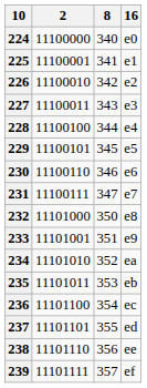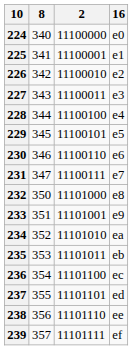 <table class="wikitable">
 <tr>
 <th>10</th>
+<th>8</th>
 <th>2</th>
-<th>8</th>
 <th>16</th>
 </tr>
 <tr>
 <th>224</th>
+<td>340</td>
 <td>11100000</td>
-<td>340</td>
 <td>e0</td>
 </tr>
 <tr>
 <th>225</th>
+<td>341</td>
 <td>11100001</td>
-<td>341</td>
 <td>e1</td>
 </tr>
 <tr>
 <th>226</th>
+<td>342</td>
 <td>11100010</td>
-<td>342</td>
 <td>e2</td>
 </tr>
 <tr>
 <th>227</th>
+<td>343</td>
 <td>11100011</td>
-<td>343</td>
 <td>e3</td>
 </tr>
 <tr>
 <th>228</th>
+<td>344</td>
 <td>11100100</td>
-<td>344</td>
 <td>e4</td>
 </tr>
 <tr>
 <th>229</th>
+<td>345</td>
 <td>11100101</td>
-<td>345</td>
 <td>e5</td>
 </tr>
 <tr>
 <th>230</th>
+<td>346</td>
 <td>11100110</td>
-<td>346</td>
 <td>e6</td>
 </tr>
 <tr>
 <th>231</th>
+<td>347</td>
 <td>11100111</td>
-<td>347</td>
 <td>e7</td>
 </tr>
 <tr>
 <th>232</th>
+<td>350</td>
 <td>11101000</td>
-<td>350</td>
 <td>e8</td>
 </tr>
 <tr>
 <th>233</th>
+<td>351</td>
 <td>11101001</td>
-<td>351</td>
 <td>e9</td>
 </tr>
 <tr>
 <th>234</th>
+<td>352</td>
 <td>11101010</td>
-<td>352</td>
 <td>ea</td>
 </tr>
 <tr>
 <th>235</th>
+<td>353</td>
 <td>11101011</td>
-<td>353</td>
 <td>eb</td>
 </tr>
 <tr>
 <th>236</th>
+<td>354</td>
 <td>11101100</td>
-<td>354</td>
 <td>ec</td>
 </tr>
 <tr>
 <th>237</th>
+<td>355</td>
 <td>11101101</td>
-<td>355</td>
 <td>ed</td>
 </tr>
 <tr>
 <th>238</th>
+<td>356</td>
 <td>11101110</td>
-<td>356</td>
 <td>ee</td>
 </tr>
 <tr>
 <th>239</th>
+<td>357</td>
 <td>11101111</td>
-<td>357</td>
 <td>ef</td>
 </tr>
 </table>
